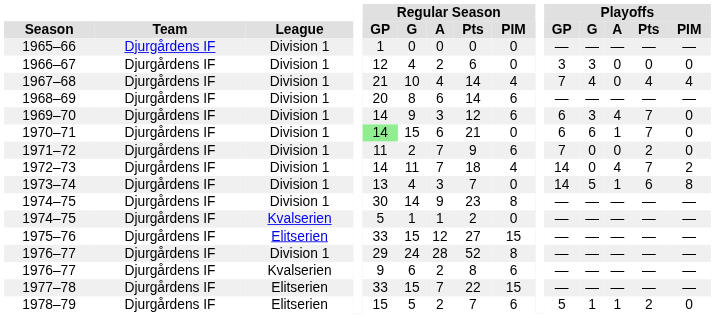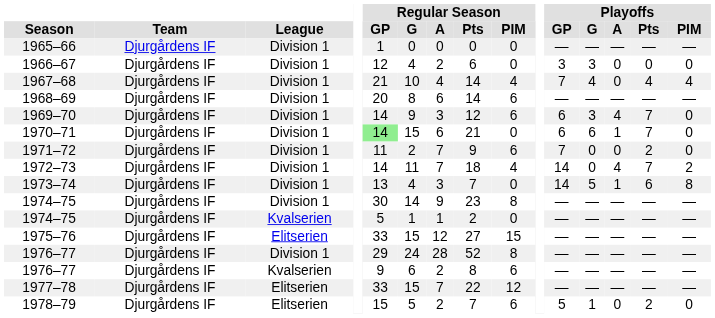 <table BORDER="0" CELLPADDING="1" CELLSPACING="0" width="65%" style="text-align:center">
 <tr bgcolor="#e0e0e0">
 <th colspan="3" bgcolor="#ffffff"> </th>
 <th rowspan="99" bgcolor="#ffffff"> </th>
 <th colspan="5">Regular Season</th>
 <th rowspan="99" bgcolor="#ffffff"> </th>
 <th colspan="5">Playoffs</th>
 </tr>
 <tr bgcolor="#e0e0e0">
 <th>Season</th>
 <th>Team</th>
 <th>League</th>
 <th>GP</th>
 <th>G</th>
 <th>A</th>
 <th>Pts</th>
 <th>PIM</th>
 <th>GP</th>
 <th>G</th>
 <th>A</th>
 <th>Pts</th>
 <th>PIM</th>
 </tr>
 <tr bgcolor="#f0f0f0">
 <td>1965–66</td>
 <td><a href='#'>Djurgårdens IF</a></td>
 <td>Division 1</td>
 <td>1</td>
 <td>0</td>
 <td>0</td>
 <td>0</td>
 <td>0</td>
 <td>—</td>
 <td>—</td>
 <td>—</td>
 <td>—</td>
 <td>—</td>
 </tr>
 <tr>
 <td>1966–67</td>
 <td>Djurgårdens IF</td>
 <td>Division 1</td>
 <td>12</td>
 <td>4</td>
 <td>2</td>
 <td>6</td>
 <td>0</td>
 <td>3</td>
 <td>3</td>
 <td>0</td>
 <td>0</td>
 <td>0</td>
 </tr>
 <tr bgcolor="#f0f0f0">
 <td>1967–68</td>
 <td>Djurgårdens IF</td>
 <td>Division 1</td>
 <td>21</td>
 <td>10</td>
 <td>4</td>
 <td>14</td>
 <td>4</td>
 <td>7</td>
 <td>4</td>
 <td>0</td>
 <td>4</td>
 <td>4</td>
 </tr>
 <tr>
 <td>1968–69</td>
 <td>Djurgårdens IF</td>
 <td>Division 1</td>
 <td>20</td>
 <td>8</td>
 <td>6</td>
 <td>14</td>
 <td>6</td>
 <td>—</td>
 <td>—</td>
 <td>—</td>
 <td>—</td>
 <td>—</td>
 </tr>
 <tr bgcolor="#f0f0f0">
 <td>1969–70</td>
 <td>Djurgårdens IF</td>
 <td>Division 1</td>
 <td>14</td>
 <td>9</td>
 <td>3</td>
 <td>12</td>
 <td>6</td>
 <td>6</td>
 <td>3</td>
 <td>4</td>
 <td>7</td>
 <td>0</td>
 </tr>
 <tr>
 <td>1970–71</td>
 <td>Djurgårdens IF</td>
 <td>Division 1</td>
 <td style="background: lightgreen;">14</td>
 <td>15</td>
 <td>6</td>
 <td>21</td>
 <td>0</td>
 <td>6</td>
 <td>6</td>
 <td>1</td>
 <td>7</td>
 <td>0</td>
 </tr>
 <tr bgcolor="#f0f0f0">
 <td>1971–72</td>
 <td>Djurgårdens IF</td>
 <td>Division 1</td>
 <td>11</td>
 <td>2</td>
 <td>7</td>
 <td>9</td>
 <td>6</td>
 <td>7</td>
 <td>0</td>
 <td>0</td>
 <td>2</td>
 <td>0</td>
 </tr>
 <tr>
 <td>1972–73</td>
 <td>Djurgårdens IF</td>
 <td>Division 1</td>
 <td>14</td>
 <td>11</td>
 <td>7</td>
 <td>18</td>
 <td>4</td>
 <td>14</td>
 <td>0</td>
 <td>4</td>
 <td>7</td>
 <td>2</td>
 </tr>
 <tr bgcolor="#f0f0f0">
 <td>1973–74</td>
 <td>Djurgårdens IF</td>
 <td>Division 1</td>
 <td>13</td>
 <td>4</td>
 <td>3</td>
 <td>7</td>
 <td>0</td>
 <td>14</td>
 <td>5</td>
 <td>1</td>
 <td>6</td>
 <td>8</td>
 </tr>
 <tr>
 <td>1974–75</td>
 <td>Djurgårdens IF</td>
 <td>Division 1</td>
 <td>30</td>
 <td>14</td>
 <td>9</td>
 <td>23</td>
 <td>8</td>
 <td>—</td>
 <td>—</td>
 <td>—</td>
 <td>—</td>
 <td>—</td>
 </tr>
 <tr bgcolor="#f0f0f0">
 <td>1974–75</td>
 <td>Djurgårdens IF</td>
 <td><a href='#'>Kvalserien</a></td>
 <td>5</td>
 <td>1</td>
 <td>1</td>
 <td>2</td>
 <td>0</td>
 <td>—</td>
 <td>—</td>
 <td>—</td>
 <td>—</td>
 <td>—</td>
 </tr>
 <tr>
 <td>1975–76</td>
 <td>Djurgårdens IF</td>
 <td><a href='#'>Elitserien</a></td>
 <td>33</td>
 <td>15</td>
 <td>12</td>
 <td>27</td>
 <td>15</td>
 <td>—</td>
 <td>—</td>
 <td>—</td>
 <td>—</td>
 <td>—</td>
 </tr>
 <tr bgcolor="#f0f0f0">
 <td>1976–77</td>
 <td>Djurgårdens IF</td>
 <td>Division 1</td>
 <td>29</td>
 <td>24</td>
 <td>28</td>
 <td>52</td>
 <td>8</td>
 <td>—</td>
 <td>—</td>
 <td>—</td>
 <td>—</td>
 <td>—</td>
 </tr>
 <tr>
 <td>1976–77</td>
 <td>Djurgårdens IF</td>
 <td>Kvalserien</td>
 <td>9</td>
 <td>6</td>
 <td>2</td>
 <td>8</td>
 <td>6</td>
 <td>—</td>
 <td>—</td>
 <td>—</td>
 <td>—</td>
 <td>—</td>
 </tr>
 <tr bgcolor="#f0f0f0">
 <td>1977–78</td>
 <td>Djurgårdens IF</td>
 <td>Elitserien</td>
 <td>33</td>
 <td>15</td>
 <td>7</td>
 <td>22</td>
-<td>15</td>
+<td>12</td>
 <td>—</td>
 <td>—</td>
 <td>—</td>
 <td>—</td>
 <td>—</td>
 </tr>
 <tr>
 <td>1978–79</td>
 <td>Djurgårdens IF</td>
 <td>Elitserien</td>
 <td>15</td>
 <td>5</td>
 <td>2</td>
 <td>7</td>
 <td>6</td>
 <td>5</td>
 <td>1</td>
-<td>1</td>
+<td>0</td>
 <td>2</td>
 <td>0</td>
 </tr>
 <tr>
 </tr>
 </table>
